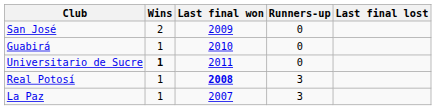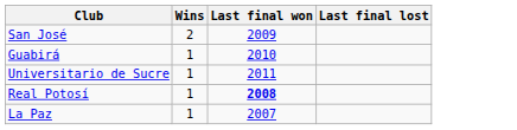 <table class="wikitable sortable" style="text-align: center;">
 <tr>
 <th>Club</th>
 <th>Wins</th>
 <th>Last final won</th>
-<th>Runners-up</th>
 <th>Last final lost</th>
 </tr>
 <tr>
 <td align=left><a href='#'>San José</a></td>
 <td>2</td>
 <td><a href='#'>2009</a></td>
-<td>0</td>
 <td></td>
 </tr>
 <tr>
 <td align=left><a href='#'>Guabirá</a></td>
 <td>1</td>
 <td><a href='#'>2010</a></td>
-<td>0</td>
 <td></td>
 </tr>
 <tr>
 <td align=left><a href='#'>Universitario de Sucre</a></td>
-<td><strong>1</strong></td>
+<td>1</td>
 <td><a href='#'>2011</a></td>
-<td>0</td>
 <td></td>
 </tr>
 <tr>
 <td align=left><a href='#'>Real Potosí</a></td>
 <td>1</td>
 <td><strong><a href='#'>2008</a></strong></td>
-<td>3</td>
 <td></td>
 </tr>
 <tr>
 <td align=left><a href='#'>La Paz</a></td>
 <td>1</td>
 <td><a href='#'>2007</a></td>
-<td>3</td>
 <td></td>
 </tr>
 </table>
